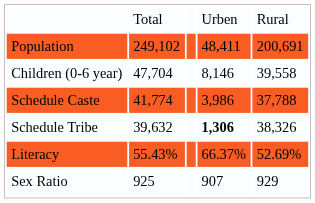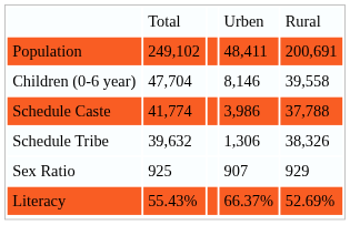 <table cellpadding=5 style="border:1px solid #BBB">
 <tr bgcolor="#fafeff">
 <td></td>
 <td>Total</td>
 <td></td>
 <td>Urben</td>
 <td>Rural</td>
 </tr>
 <tr bgcolor="#F95D23">
 <td>Population</td>
 <td>249,102</td>
 <td></td>
 <td>48,411</td>
 <td>200,691</td>
 </tr>
 <tr bgcolor="fafeff">
 <td>Children (0-6 year)</td>
 <td>47,704</td>
 <td></td>
 <td>8,146</td>
 <td>39,558</td>
 </tr>
 <tr bgcolor="#F95D23">
 <td>Schedule Caste</td>
 <td>41,774</td>
 <td></td>
 <td>3,986</td>
 <td>37,788</td>
 </tr>
 <tr bgcolor="#fafeff">
 <td>Schedule Tribe</td>
 <td>39,632</td>
 <td></td>
-<td><strong>1,306</strong></td>
+<td>1,306</td>
 <td>38,326</td>
+</tr>
+<tr bgcolor="fafeff">
+<td>Sex Ratio</td>
+<td>925</td>
+<td></td>
+<td>907</td>
+<td>929</td>
 </tr>
 <tr bgcolor="#F95D23">
 <td>Literacy</td>
 <td>55.43%</td>
 <td></td>
 <td>66.37%</td>
 <td>52.69%</td>
 </tr>
-<tr bgcolor="fafeff">
-<td>Sex Ratio</td>
-<td>925</td>
-<td></td>
-<td>907</td>
-<td>929</td>
-</tr>
 <tr bgcolor="#F5FD00">
 </tr>
 </table>
